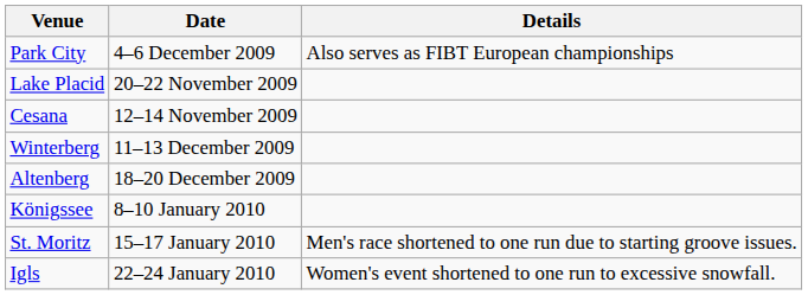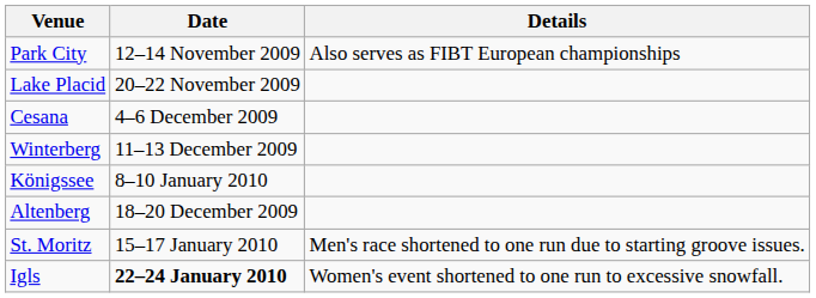 <table class= wikitable>
 <tr>
 <th>Venue</th>
 <th>Date</th>
 <th>Details</th>
 </tr>
 <tr>
 <td><a href='#'>Park City</a></td>
-<td>4–6 December 2009</td>
+<td>12–14 November 2009</td>
 <td>Also serves as FIBT European championships</td>
 </tr>
 <tr>
 <td><a href='#'>Lake Placid</a></td>
 <td>20–22 November 2009</td>
 <td></td>
 </tr>
 <tr>
 <td><a href='#'>Cesana</a></td>
-<td>12–14 November 2009</td>
+<td>4–6 December 2009</td>
 <td></td>
 </tr>
 <tr>
 <td><a href='#'>Winterberg</a></td>
 <td>11–13 December 2009</td>
 <td></td>
 </tr>
 <tr>
-<td><a href='#'>Altenberg</a></td>
-<td>18–20 December 2009</td>
+<td><a href='#'>Königssee</a></td>
+<td>8–10 January 2010</td>
 <td></td>
 </tr>
 <tr>
-<td><a href='#'>Königssee</a></td>
-<td>8–10 January 2010</td>
+<td><a href='#'>Altenberg</a></td>
+<td>18–20 December 2009</td>
 <td></td>
 </tr>
 <tr>
 <td><a href='#'>St. Moritz</a></td>
 <td>15–17 January 2010</td>
 <td>Men's race shortened to one run due to starting groove issues.</td>
 </tr>
 <tr>
 <td><a href='#'>Igls</a></td>
-<td>22–24 January 2010</td>
+<td><strong>22–24 January 2010</strong></td>
 <td>Women's event shortened to one run to excessive snowfall.</td>
 </tr>
 </table>
